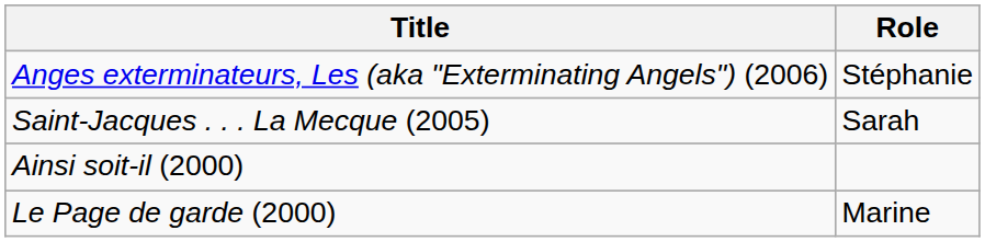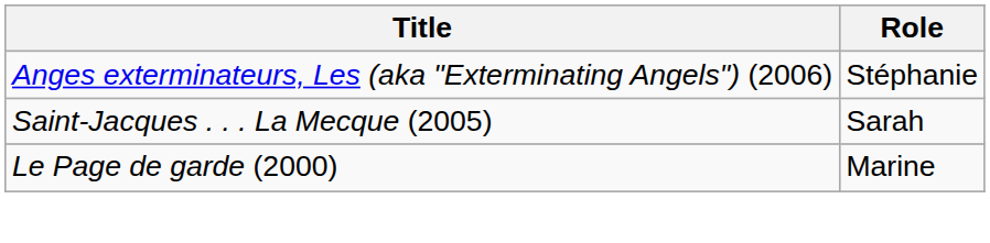 <table class="wikitable">
 <tr>
 <th>Title</th>
 <th>Role</th>
 </tr>
 <tr>
 <td><em><a href='#'>Anges exterminateurs, Les</a> (aka "Exterminating Angels")</em> (2006)</td>
 <td>Stéphanie</td>
 </tr>
 <tr>
 <td><em>Saint-Jacques . . . La Mecque</em> (2005)</td>
 <td>Sarah</td>
 </tr>
 <tr>
-<td><em>Ainsi soit-il</em> (2000)</td>
-<td></td>
-</tr>
-<tr>
 <td><em>Le Page de garde</em> (2000)</td>
 <td>Marine</td>
 </tr>
 </table>
